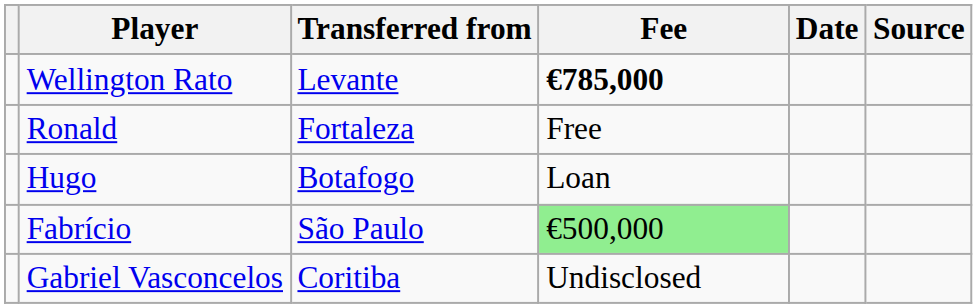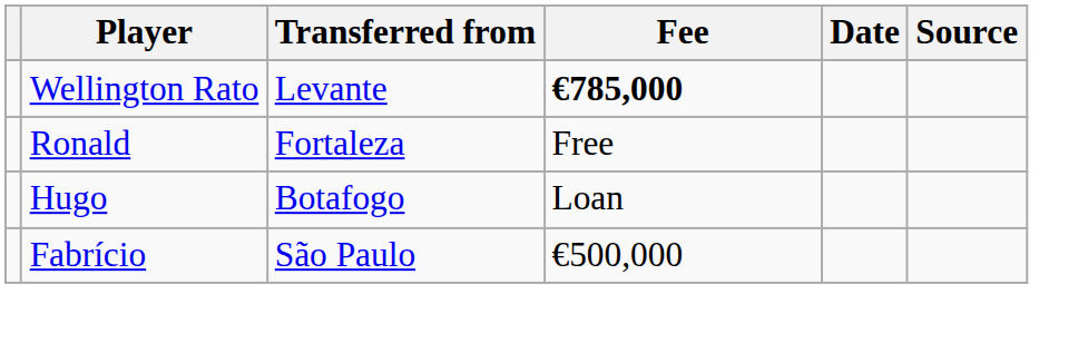 <table class="wikitable plainrowheaders sortable">
 <tr>
 <th></th>
 <th scope="col">Player</th>
 <th>Transferred from</th>
 <th style="width: 120px;">Fee</th>
 <th scope="col">Date</th>
 <th scope="col">Source</th>
 </tr>
 <tr>
 <td align="center"></td>
 <td> <a href='#'>Wellington Rato</a></td>
 <td> <a href='#'>Levante</a></td>
 <td><strong>€785,000</strong></td>
 <td></td>
 <td></td>
 </tr>
 <tr>
 <td align="center"></td>
 <td> <a href='#'>Ronald</a></td>
 <td> <a href='#'>Fortaleza</a></td>
 <td>Free</td>
 <td></td>
 <td></td>
 </tr>
 <tr>
 <td align="center"></td>
 <td> <a href='#'>Hugo</a></td>
 <td> <a href='#'>Botafogo</a></td>
 <td>Loan</td>
 <td></td>
 <td></td>
 </tr>
 <tr>
 <td align="center"></td>
 <td> <a href='#'>Fabrício</a></td>
 <td> <a href='#'>São Paulo</a></td>
-<td style="background: lightgreen;">€500,000</td>
-<td></td>
-<td></td>
-</tr>
-<tr>
-<td align="center"></td>
-<td> <a href='#'>Gabriel Vasconcelos</a></td>
-<td> <a href='#'>Coritiba</a></td>
-<td>Undisclosed</td>
+<td>€500,000</td>
 <td></td>
 <td></td>
 </tr>
 </table>
